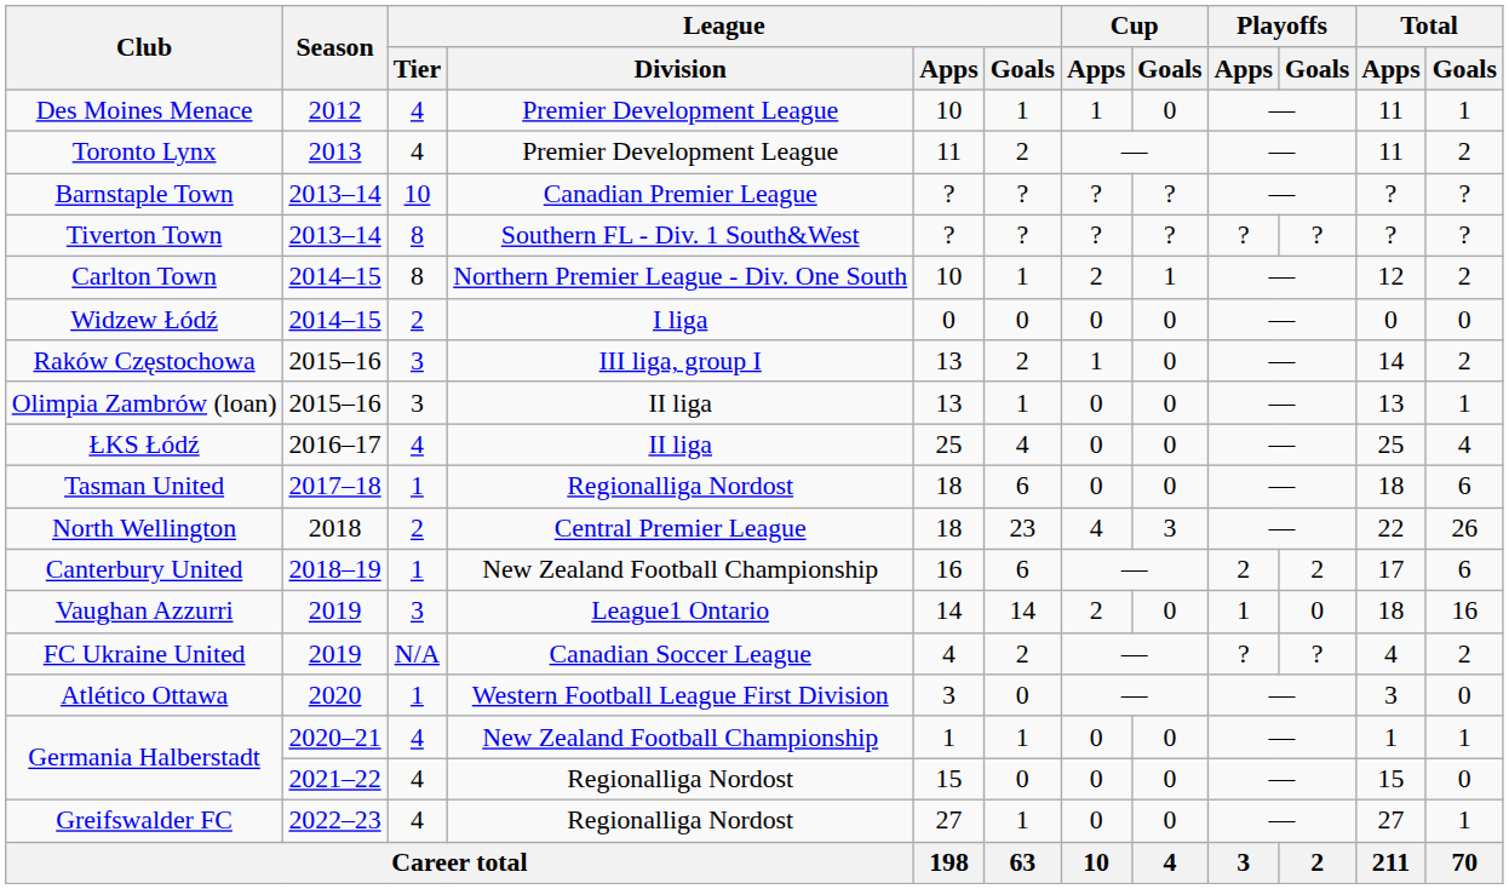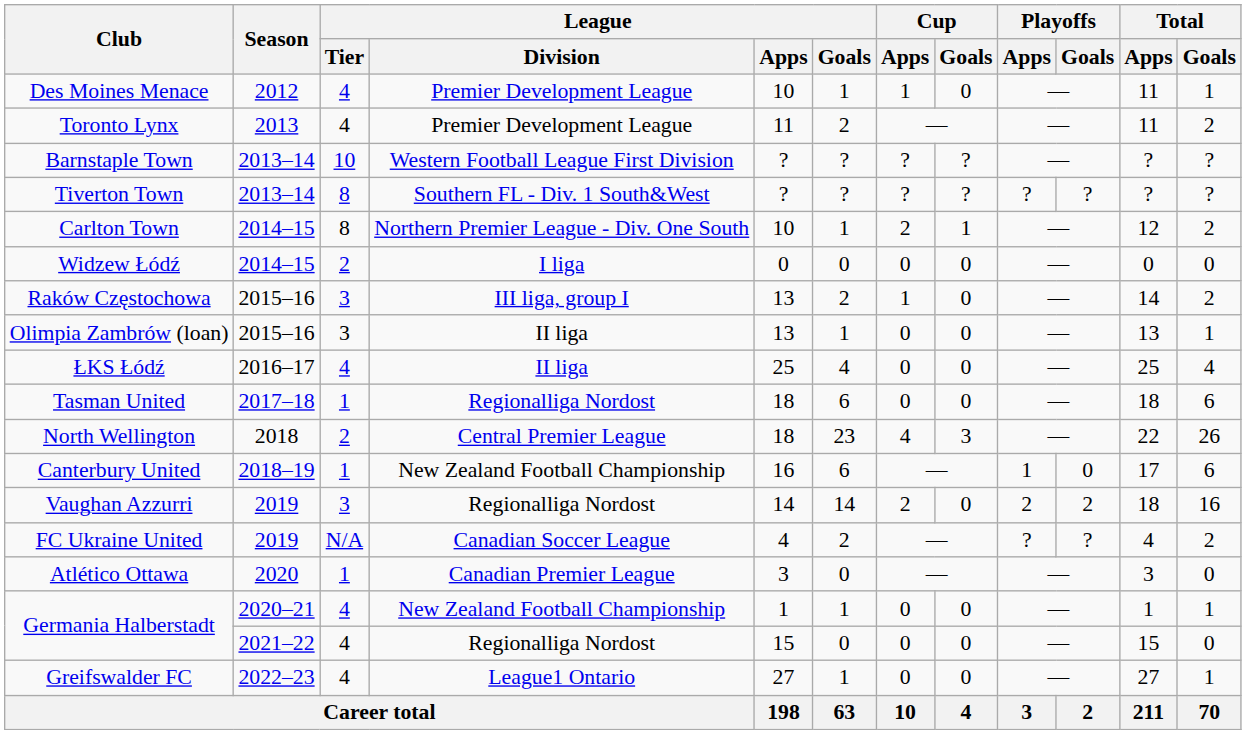 <table class="wikitable" style="text-align:center">
 <tr>
 <th rowspan="2">Club</th>
 <th rowspan="2">Season</th>
 <th colspan="4">League</th>
 <th colspan="2">Cup</th>
 <th colspan="2">Playoffs</th>
 <th colspan="2">Total</th>
 </tr>
 <tr>
 <th>Tier</th>
 <th>Division</th>
 <th>Apps</th>
 <th>Goals</th>
 <th>Apps</th>
 <th>Goals</th>
 <th>Apps</th>
 <th>Goals</th>
 <th>Apps</th>
 <th>Goals</th>
 </tr>
 <tr>
 <td><a href='#'>Des Moines Menace</a></td>
 <td><a href='#'>2012</a></td>
 <td><a href='#'>4</a></td>
 <td><a href='#'>Premier Development League</a></td>
 <td>10</td>
 <td>1</td>
 <td>1</td>
 <td>0</td>
 <td colspan="2">—</td>
 <td>11</td>
 <td>1</td>
 </tr>
 <tr>
 <td><a href='#'>Toronto Lynx</a></td>
 <td><a href='#'>2013</a></td>
 <td>4</td>
 <td>Premier Development League</td>
 <td>11</td>
 <td>2</td>
 <td colspan="2">—</td>
 <td colspan="2">—</td>
 <td>11</td>
 <td>2</td>
 </tr>
 <tr>
 <td><a href='#'>Barnstaple Town</a></td>
 <td><a href='#'>2013–14</a></td>
 <td><a href='#'>10</a></td>
-<td><a href='#'>Canadian Premier League</a></td>
+<td><a href='#'>Western Football League First Division</a></td>
 <td>?</td>
 <td>?</td>
 <td>?</td>
 <td>?</td>
 <td colspan="2">—</td>
 <td>?</td>
 <td>?</td>
 </tr>
 <tr>
 <td><a href='#'>Tiverton Town</a></td>
 <td><a href='#'>2013–14</a></td>
 <td><a href='#'>8</a></td>
 <td><a href='#'>Southern FL - Div. 1 South&West</a></td>
 <td>?</td>
 <td>?</td>
 <td>?</td>
 <td>?</td>
 <td>?</td>
 <td>?</td>
 <td>?</td>
 <td>?</td>
 </tr>
 <tr>
 <td><a href='#'>Carlton Town</a></td>
 <td><a href='#'>2014–15</a></td>
 <td>8</td>
 <td><a href='#'>Northern Premier League - Div. One South</a></td>
 <td>10</td>
 <td>1</td>
 <td>2</td>
 <td>1</td>
 <td colspan="2">—</td>
 <td>12</td>
 <td>2</td>
 </tr>
 <tr>
 <td><a href='#'>Widzew Łódź</a></td>
 <td><a href='#'>2014–15</a></td>
 <td><a href='#'>2</a></td>
 <td><a href='#'>I liga</a></td>
 <td>0</td>
 <td>0</td>
 <td>0</td>
 <td>0</td>
 <td colspan="2">—</td>
 <td>0</td>
 <td>0</td>
 </tr>
 <tr>
 <td><a href='#'>Raków Częstochowa</a></td>
 <td>2015–16</td>
 <td><a href='#'>3</a></td>
 <td><a href='#'>III liga, group I</a></td>
 <td>13</td>
 <td>2</td>
 <td>1</td>
 <td>0</td>
 <td colspan="2">—</td>
 <td>14</td>
 <td>2</td>
 </tr>
 <tr>
 <td><a href='#'>Olimpia Zambrów</a> (loan)</td>
 <td>2015–16</td>
 <td>3</td>
 <td>II liga</td>
 <td>13</td>
 <td>1</td>
 <td>0</td>
 <td>0</td>
 <td colspan="2">—</td>
 <td>13</td>
 <td>1</td>
 </tr>
 <tr>
 <td><a href='#'>ŁKS Łódź</a></td>
 <td>2016–17</td>
 <td><a href='#'>4</a></td>
 <td><a href='#'>II liga</a></td>
 <td>25</td>
 <td>4</td>
 <td>0</td>
 <td>0</td>
 <td colspan="2">—</td>
 <td>25</td>
 <td>4</td>
 </tr>
 <tr>
 <td><a href='#'>Tasman United</a></td>
 <td><a href='#'>2017–18</a></td>
 <td><a href='#'>1</a></td>
 <td><a href='#'>Regionalliga Nordost</a></td>
 <td>18</td>
 <td>6</td>
 <td>0</td>
 <td>0</td>
 <td colspan="2">—</td>
 <td>18</td>
 <td>6</td>
 </tr>
 <tr>
 <td><a href='#'>North Wellington</a></td>
 <td>2018</td>
 <td><a href='#'>2</a></td>
 <td><a href='#'>Central Premier League</a></td>
 <td>18</td>
 <td>23</td>
 <td>4</td>
 <td>3</td>
 <td colspan="2">—</td>
 <td>22</td>
 <td>26</td>
 </tr>
 <tr>
 <td><a href='#'>Canterbury United</a></td>
 <td><a href='#'>2018–19</a></td>
 <td><a href='#'>1</a></td>
 <td>New Zealand Football Championship</td>
 <td>16</td>
 <td>6</td>
 <td colspan="2">—</td>
-<td>2</td>
-<td>2</td>
+<td>1</td>
+<td>0</td>
 <td>17</td>
 <td>6</td>
 </tr>
 <tr>
 <td><a href='#'>Vaughan Azzurri</a></td>
 <td><a href='#'>2019</a></td>
 <td><a href='#'>3</a></td>
-<td><a href='#'>League1 Ontario</a></td>
+<td>Regionalliga Nordost</td>
 <td>14</td>
 <td>14</td>
 <td>2</td>
 <td>0</td>
-<td>1</td>
-<td>0</td>
+<td>2</td>
+<td>2</td>
 <td>18</td>
 <td>16</td>
 </tr>
 <tr>
 <td><a href='#'>FC Ukraine United</a></td>
 <td><a href='#'>2019</a></td>
 <td><a href='#'>N/A</a></td>
 <td><a href='#'>Canadian Soccer League</a></td>
 <td>4</td>
 <td>2</td>
 <td colspan="2">—</td>
 <td>?</td>
 <td>?</td>
 <td>4</td>
 <td>2</td>
 </tr>
 <tr>
 <td><a href='#'>Atlético Ottawa</a></td>
 <td><a href='#'>2020</a></td>
 <td><a href='#'>1</a></td>
-<td><a href='#'>Western Football League First Division</a></td>
+<td><a href='#'>Canadian Premier League</a></td>
 <td>3</td>
 <td>0</td>
 <td colspan="2">—</td>
 <td colspan="2">—</td>
 <td>3</td>
 <td>0</td>
 </tr>
 <tr>
 <td rowspan=2><a href='#'>Germania Halberstadt</a></td>
 <td><a href='#'>2020–21</a></td>
 <td><a href='#'>4</a></td>
 <td><a href='#'>New Zealand Football Championship</a></td>
 <td>1</td>
 <td>1</td>
 <td>0</td>
 <td>0</td>
 <td colspan="2">—</td>
 <td>1</td>
 <td>1</td>
 </tr>
 <tr>
 <td><a href='#'>2021–22</a></td>
 <td>4</td>
 <td>Regionalliga Nordost</td>
 <td>15</td>
 <td>0</td>
 <td>0</td>
 <td>0</td>
 <td colspan="2">—</td>
 <td>15</td>
 <td>0</td>
 </tr>
 <tr>
 <td><a href='#'>Greifswalder FC</a></td>
 <td><a href='#'>2022–23</a></td>
 <td>4</td>
-<td>Regionalliga Nordost</td>
+<td><a href='#'>League1 Ontario</a></td>
 <td>27</td>
 <td>1</td>
 <td>0</td>
 <td>0</td>
 <td colspan="2">—</td>
 <td>27</td>
 <td>1</td>
 </tr>
 <tr>
 <th colspan="4">Career total</th>
 <th>198</th>
 <th>63</th>
 <th>10</th>
 <th>4</th>
 <th>3</th>
 <th>2</th>
 <th>211</th>
 <th>70</th>
 </tr>
 </table>
